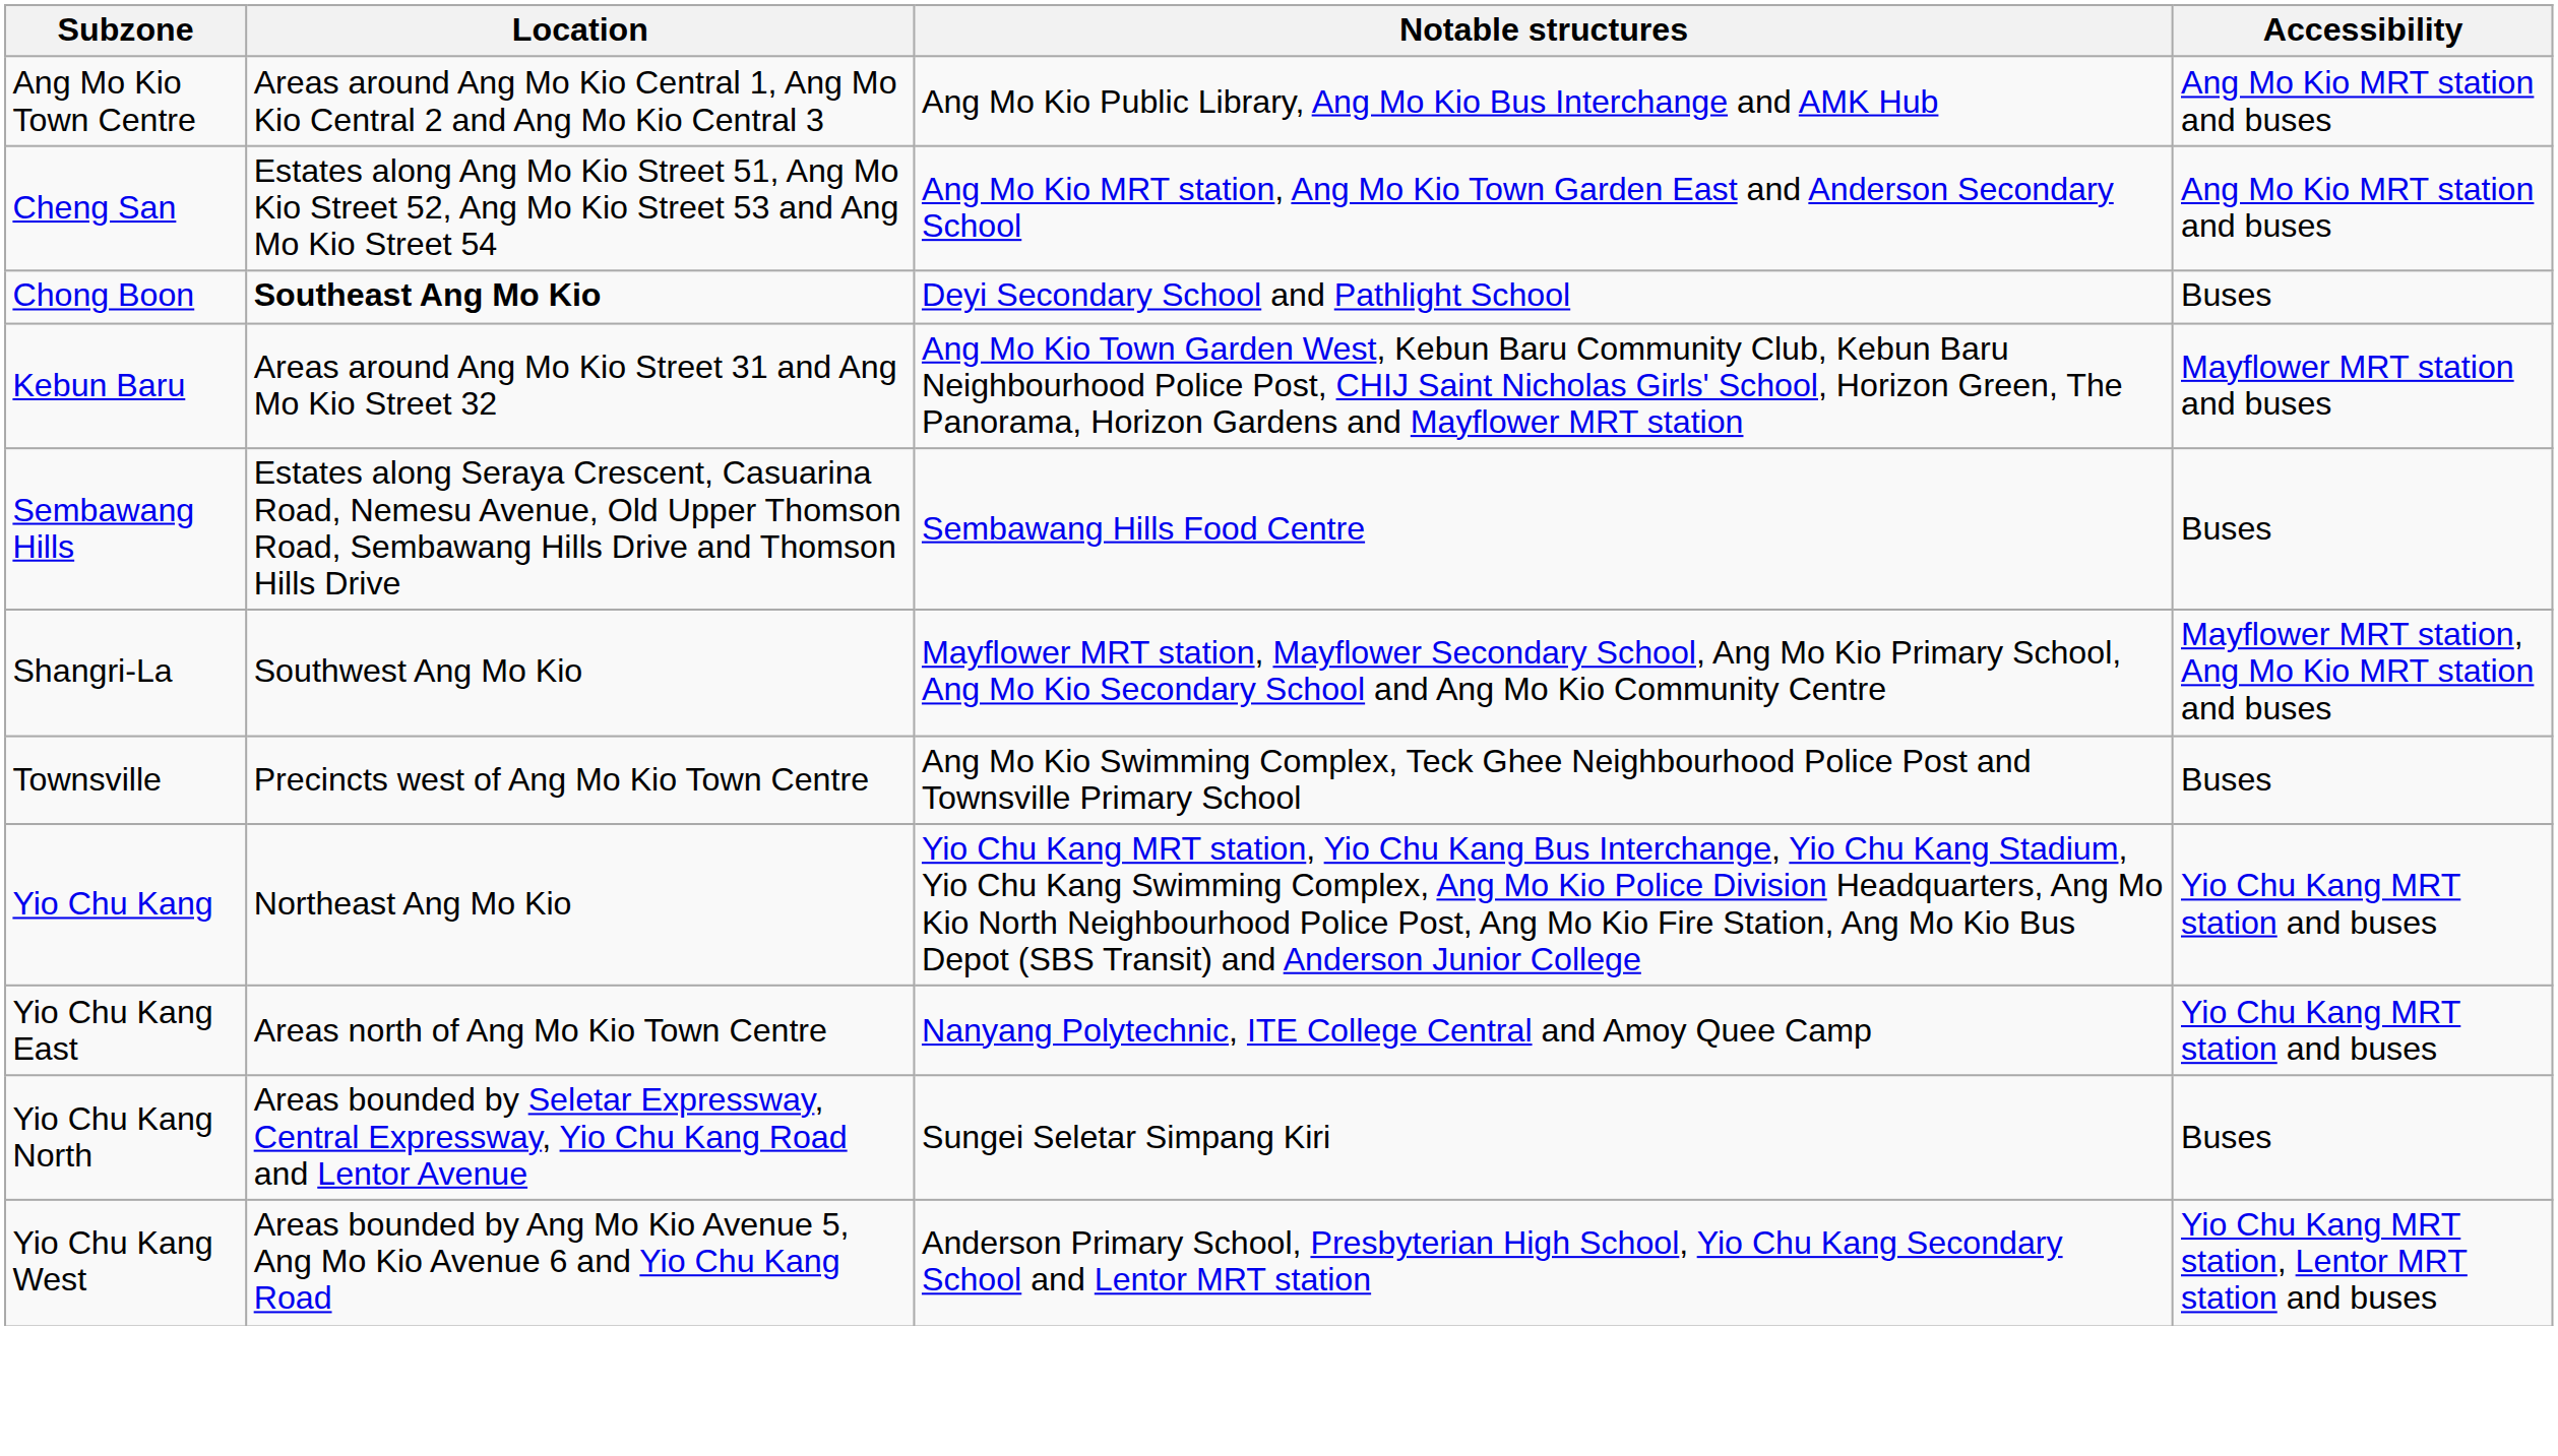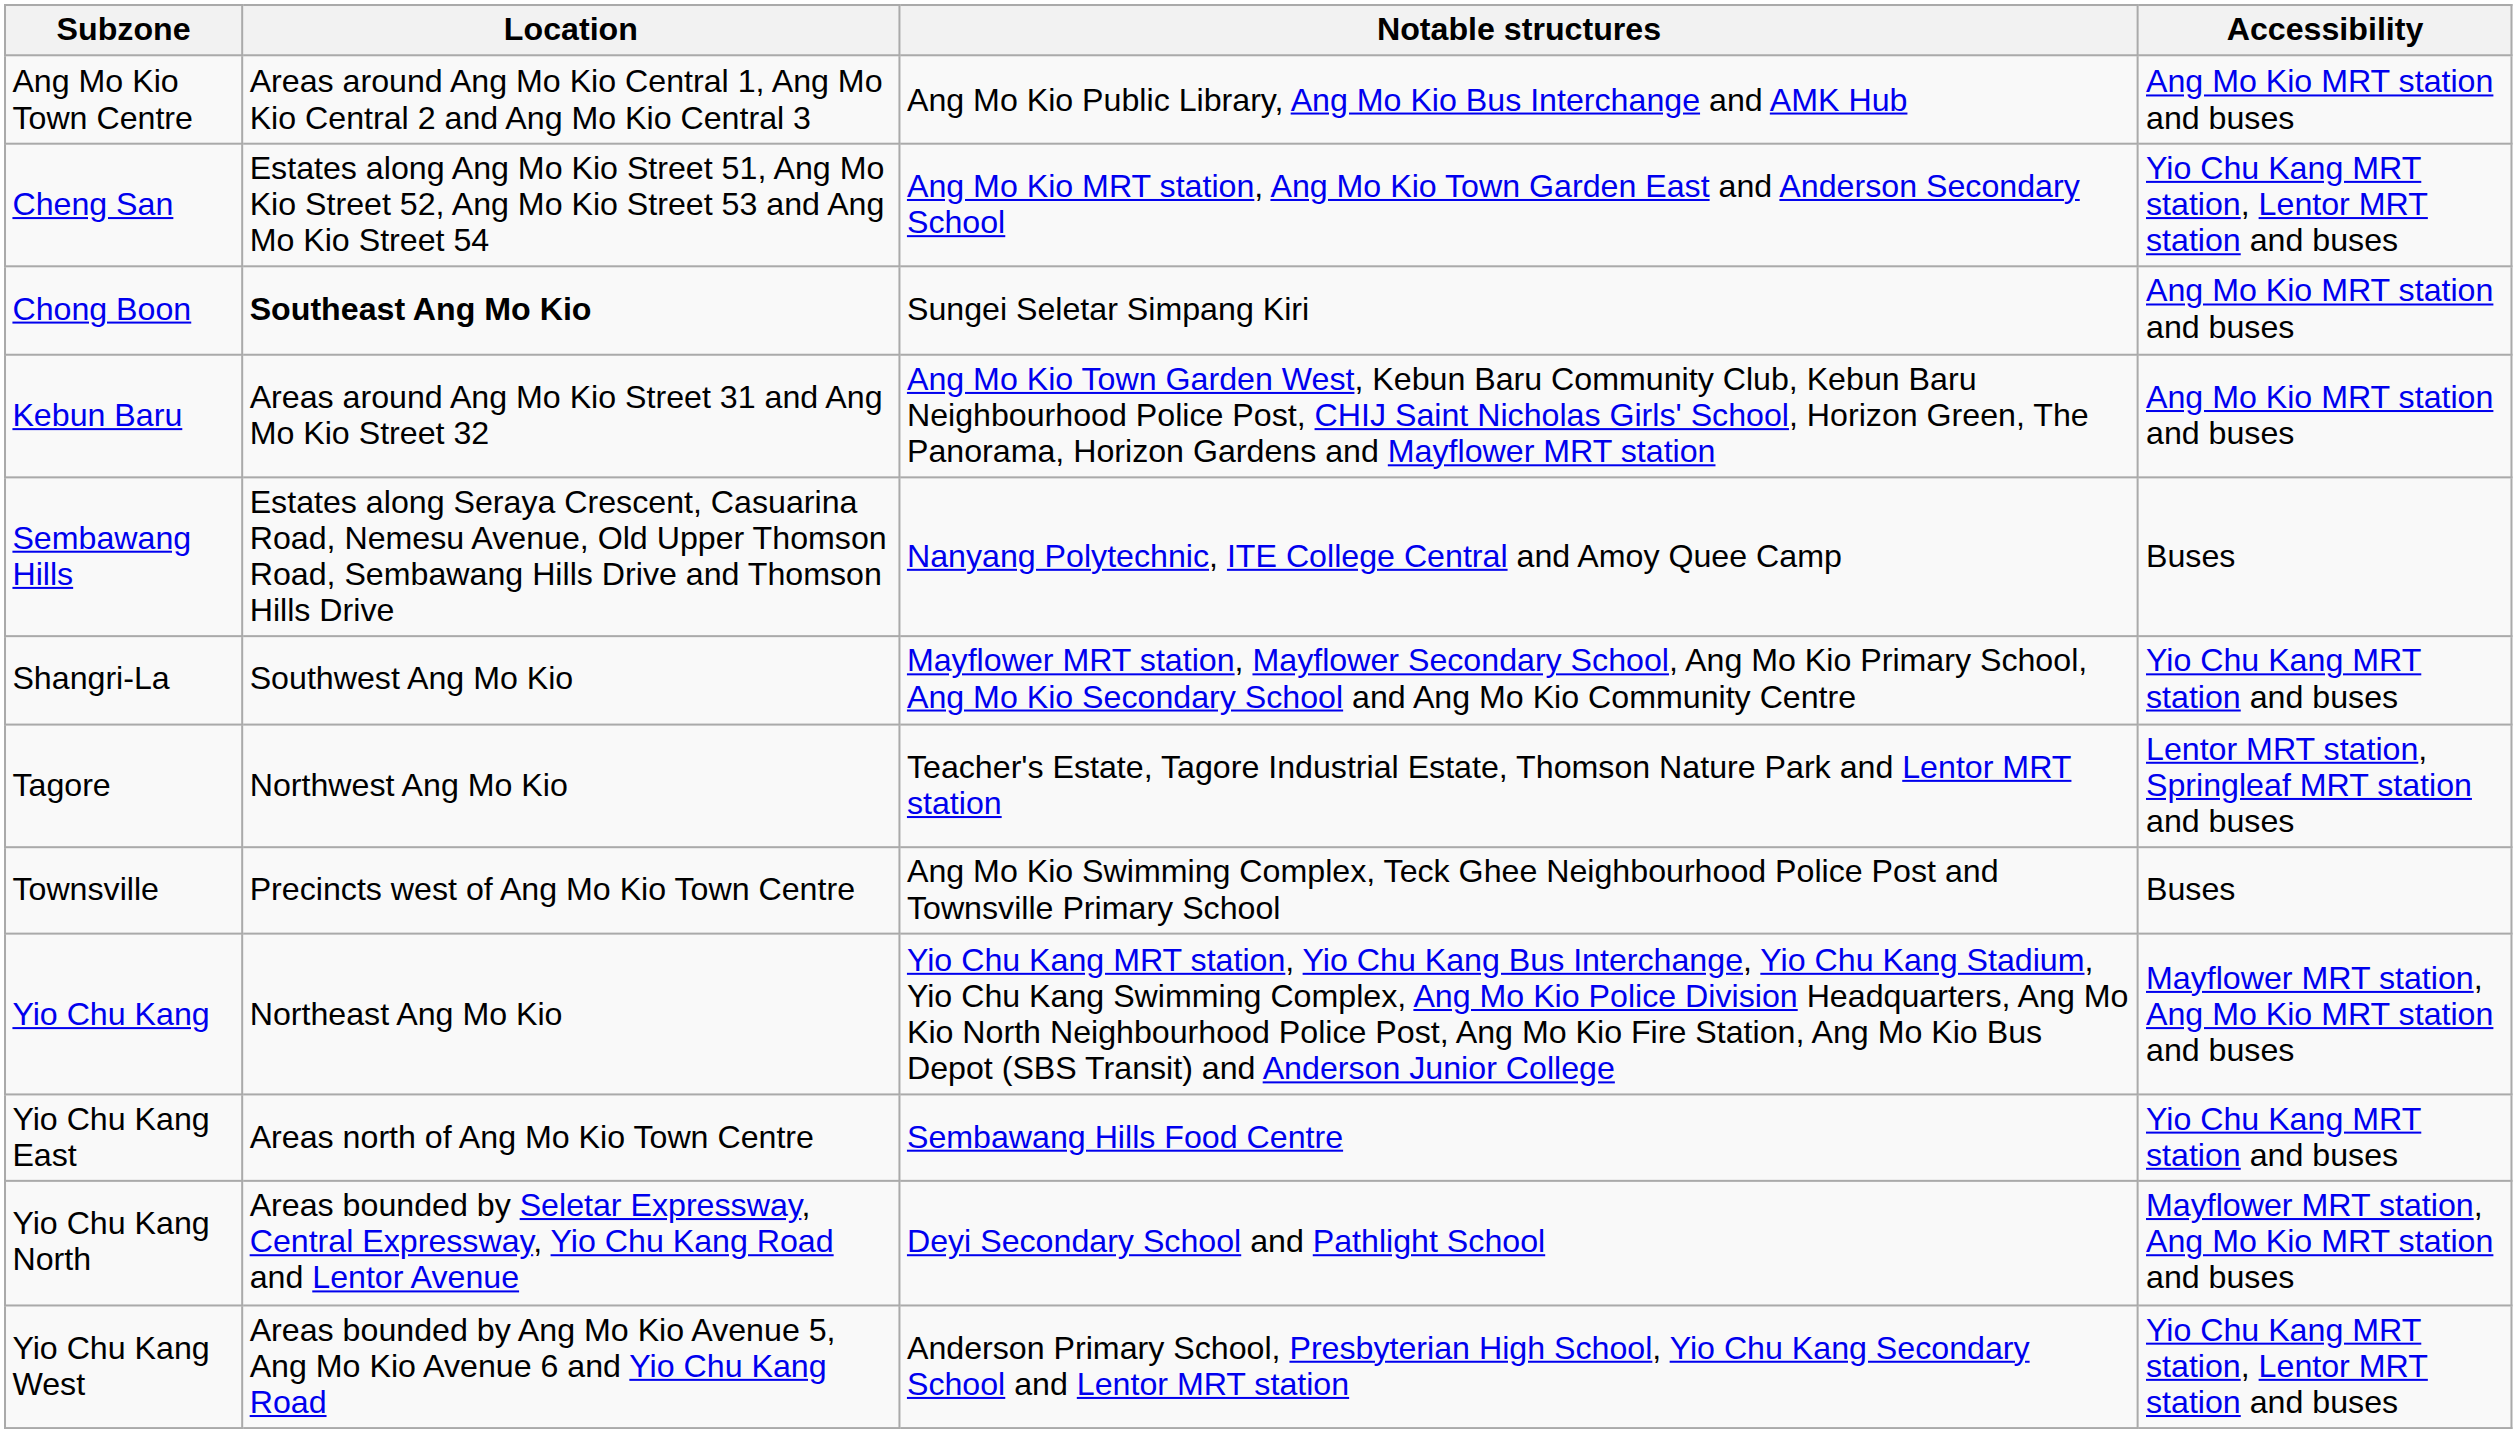 <table class="wikitable">
 <tr>
 <th>Subzone</th>
 <th>Location</th>
 <th>Notable structures</th>
 <th>Accessibility</th>
 </tr>
 <tr>
 <td>Ang Mo Kio Town Centre</td>
 <td>Areas around Ang Mo Kio Central 1, Ang Mo Kio Central 2 and Ang Mo Kio Central 3</td>
 <td>Ang Mo Kio Public Library, <a href='#'>Ang Mo Kio Bus Interchange</a> and <a href='#'>AMK Hub</a></td>
 <td><a href='#'>Ang Mo Kio MRT station</a> and buses</td>
 </tr>
 <tr>
 <td><a href='#'>Cheng San</a></td>
 <td>Estates along Ang Mo Kio Street 51, Ang Mo Kio Street 52, Ang Mo Kio Street 53 and Ang Mo Kio Street 54</td>
 <td><a href='#'>Ang Mo Kio MRT station</a>, <a href='#'>Ang Mo Kio Town Garden East</a> and <a href='#'>Anderson Secondary School</a></td>
-<td><a href='#'>Ang Mo Kio MRT station</a> and buses</td>
+<td><a href='#'>Yio Chu Kang MRT station</a>, <a href='#'>Lentor MRT station</a> and buses</td>
 </tr>
 <tr>
 <td><a href='#'>Chong Boon</a></td>
 <td><strong>Southeast Ang Mo Kio</strong></td>
-<td><a href='#'>Deyi Secondary School</a> and <a href='#'>Pathlight School</a></td>
-<td>Buses</td>
+<td>Sungei Seletar Simpang Kiri</td>
+<td><a href='#'>Ang Mo Kio MRT station</a> and buses</td>
 </tr>
 <tr>
 <td><a href='#'>Kebun Baru</a></td>
 <td>Areas around Ang Mo Kio Street 31 and Ang Mo Kio Street 32</td>
 <td><a href='#'>Ang Mo Kio Town Garden West</a>, Kebun Baru Community Club, Kebun Baru Neighbourhood Police Post, <a href='#'>CHIJ Saint Nicholas Girls' School</a>, Horizon Green, The Panorama, Horizon Gardens and <a href='#'>Mayflower MRT station</a></td>
-<td><a href='#'>Mayflower MRT station</a> and buses</td>
+<td><a href='#'>Ang Mo Kio MRT station</a> and buses</td>
 </tr>
 <tr>
 <td><a href='#'>Sembawang Hills</a></td>
 <td>Estates along Seraya Crescent, Casuarina Road, Nemesu Avenue, Old Upper Thomson Road, Sembawang Hills Drive and Thomson Hills Drive</td>
-<td><a href='#'>Sembawang Hills Food Centre</a></td>
+<td><a href='#'>Nanyang Polytechnic</a>, <a href='#'>ITE College Central</a> and Amoy Quee Camp</td>
 <td>Buses</td>
 </tr>
 <tr>
 <td>Shangri-La</td>
 <td>Southwest Ang Mo Kio</td>
 <td><a href='#'>Mayflower MRT station</a>, <a href='#'>Mayflower Secondary School</a>, Ang Mo Kio Primary School, <a href='#'>Ang Mo Kio Secondary School</a> and Ang Mo Kio Community Centre</td>
-<td><a href='#'>Mayflower MRT station</a>, <a href='#'>Ang Mo Kio MRT station</a> and buses</td>
+<td><a href='#'>Yio Chu Kang MRT station</a> and buses</td>
+</tr>
+<tr>
+<td>Tagore</td>
+<td>Northwest Ang Mo Kio</td>
+<td>Teacher's Estate, Tagore Industrial Estate, Thomson Nature Park and <a href='#'>Lentor MRT station</a></td>
+<td><a href='#'>Lentor MRT station</a>, <a href='#'>Springleaf MRT station</a> and buses</td>
 </tr>
 <tr>
 <td>Townsville</td>
 <td>Precincts west of Ang Mo Kio Town Centre</td>
 <td>Ang Mo Kio Swimming Complex, Teck Ghee Neighbourhood Police Post and Townsville Primary School</td>
 <td>Buses</td>
 </tr>
 <tr>
 <td><a href='#'>Yio Chu Kang</a></td>
 <td>Northeast Ang Mo Kio</td>
 <td><a href='#'>Yio Chu Kang MRT station</a>, <a href='#'>Yio Chu Kang Bus Interchange</a>, <a href='#'>Yio Chu Kang Stadium</a>, Yio Chu Kang Swimming Complex, <a href='#'>Ang Mo Kio Police Division</a> Headquarters, Ang Mo Kio North Neighbourhood Police Post, Ang Mo Kio Fire Station, Ang Mo Kio Bus Depot (SBS Transit) and <a href='#'>Anderson Junior College</a></td>
-<td><a href='#'>Yio Chu Kang MRT station</a> and buses</td>
+<td><a href='#'>Mayflower MRT station</a>, <a href='#'>Ang Mo Kio MRT station</a> and buses</td>
 </tr>
 <tr>
 <td>Yio Chu Kang East</td>
 <td>Areas north of Ang Mo Kio Town Centre</td>
-<td><a href='#'>Nanyang Polytechnic</a>, <a href='#'>ITE College Central</a> and Amoy Quee Camp</td>
+<td><a href='#'>Sembawang Hills Food Centre</a></td>
 <td><a href='#'>Yio Chu Kang MRT station</a> and buses</td>
 </tr>
 <tr>
 <td>Yio Chu Kang North</td>
 <td>Areas bounded by <a href='#'>Seletar Expressway</a>, <a href='#'>Central Expressway</a>, <a href='#'>Yio Chu Kang Road</a> and <a href='#'>Lentor Avenue</a></td>
-<td>Sungei Seletar Simpang Kiri</td>
-<td>Buses</td>
+<td><a href='#'>Deyi Secondary School</a> and <a href='#'>Pathlight School</a></td>
+<td><a href='#'>Mayflower MRT station</a>, <a href='#'>Ang Mo Kio MRT station</a> and buses</td>
 </tr>
 <tr>
 <td>Yio Chu Kang West</td>
 <td>Areas bounded by Ang Mo Kio Avenue 5, Ang Mo Kio Avenue 6 and <a href='#'>Yio Chu Kang Road</a></td>
 <td>Anderson Primary School, <a href='#'>Presbyterian High School</a>, <a href='#'>Yio Chu Kang Secondary School</a> and <a href='#'>Lentor MRT station</a></td>
 <td><a href='#'>Yio Chu Kang MRT station</a>, <a href='#'>Lentor MRT station</a> and buses</td>
 </tr>
 </table>
